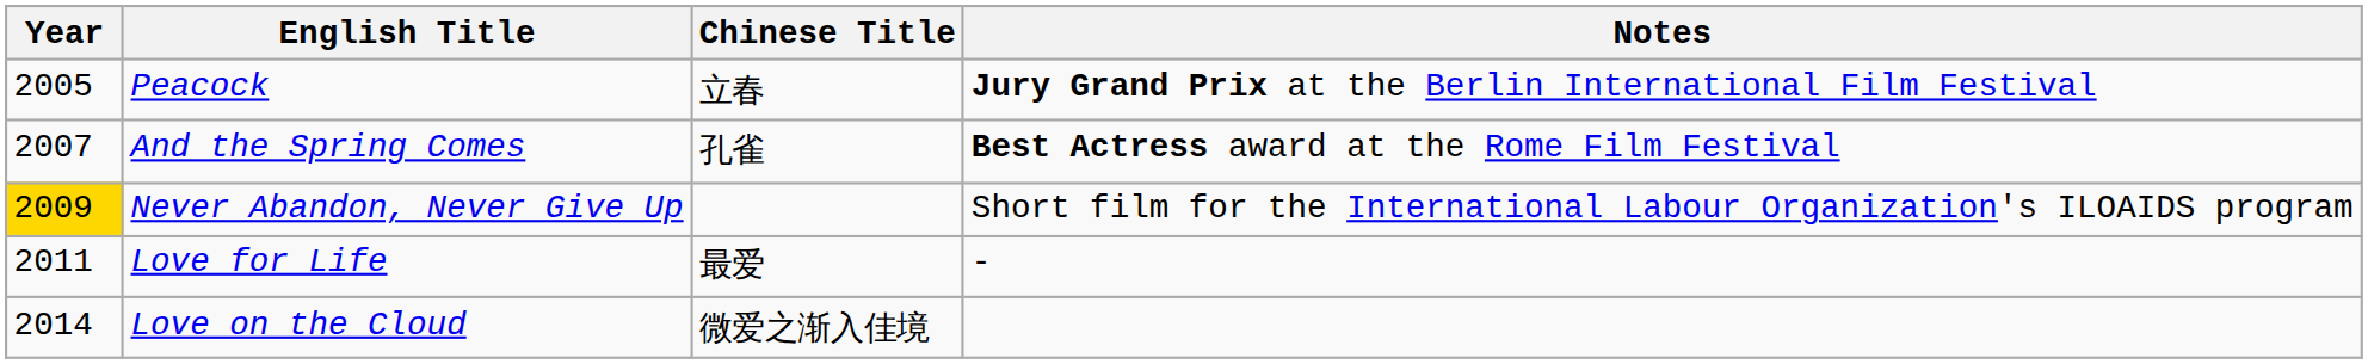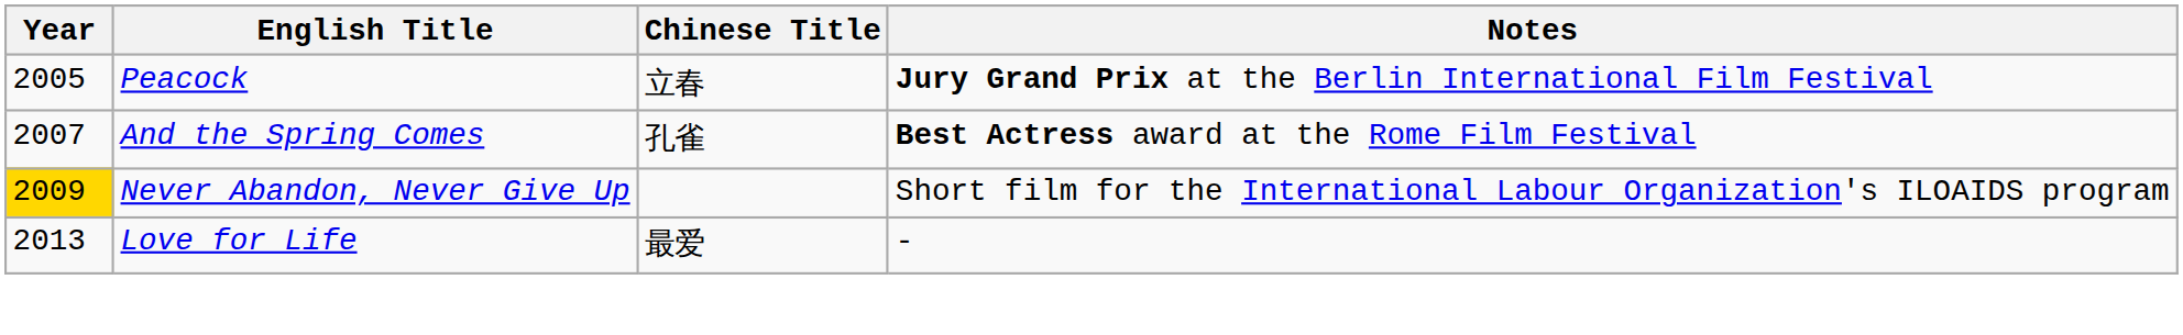 <table class="wikitable">
 <tr>
 <th align="left" valign="top" width="40">Year</th>
 <th align="left" valign="top">English Title</th>
 <th align="left" valign="top">Chinese Title</th>
 <th align="left" valign="top">Notes</th>
 </tr>
 <tr>
 <td align="left" valign="top">2005</td>
 <td align="left" valign="top"><em><a href='#'>Peacock</a></em></td>
 <td align="left" valign="top">立春</td>
 <td align="left" valign="top"><strong>Jury Grand Prix</strong> at the <a href='#'>Berlin International Film Festival</a></td>
 </tr>
 <tr>
 <td align="left" valign="top">2007</td>
 <td align="left" valign="top"><em><a href='#'>And the Spring Comes</a></em></td>
 <td align="left" valign="top">孔雀</td>
 <td align="left" valign="top"><strong>Best Actress</strong> award at the <a href='#'>Rome Film Festival</a></td>
 </tr>
 <tr>
 <td align="left" valign="top" style="background: gold;">2009</td>
 <td align="left" valign="top"><em><a href='#'>Never Abandon, Never Give Up</a></em></td>
 <td align="left" valign="top"></td>
 <td align="left" valign="top">Short film for the <a href='#'>International Labour Organization</a>'s ILOAIDS program</td>
 </tr>
 <tr>
-<td align="left" valign="top">2011</td>
+<td align="left" valign="top">2013</td>
 <td align="left" valign="top"><em><a href='#'>Love for Life</a></em></td>
 <td align="left" valign="top">最爱</td>
 <td align="left" valign="top">-</td>
 </tr>
-<tr>
-<td align="left" valign="top">2014</td>
-<td align="left" valign="top"><em><a href='#'>Love on the Cloud</a></em></td>
-<td align="left" valign="top">微爱之渐入佳境</td>
-<td align="left" valign="top"></td>
-</tr>
 </table>
